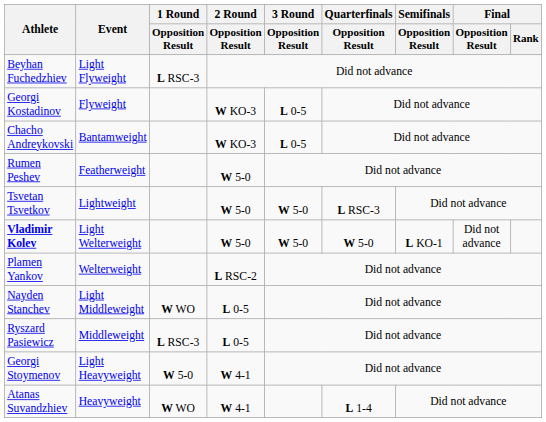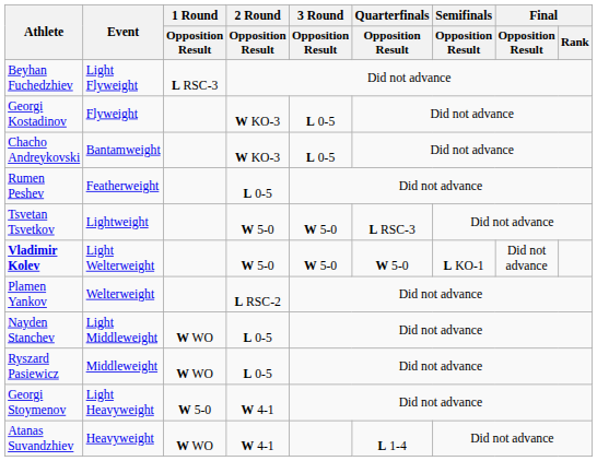 <table class="wikitable" style="font-size:90%">
 <tr>
 <th rowspan="2">Athlete</th>
 <th rowspan="2">Event</th>
 <th>1 Round</th>
 <th>2 Round</th>
 <th>3 Round</th>
 <th>Quarterfinals</th>
 <th>Semifinals</th>
 <th colspan=2>Final</th>
 </tr>
 <tr style="font-size:95%">
 <th>Opposition<br>Result</th>
 <th>Opposition<br>Result</th>
 <th>Opposition<br>Result</th>
 <th>Opposition<br>Result</th>
 <th>Opposition<br>Result</th>
 <th>Opposition<br>Result</th>
 <th>Rank</th>
 </tr>
 <tr align=center>
 <td align=left><a href='#'>Beyhan Fuchedzhiev</a></td>
 <td align=left><a href='#'>Light Flyweight</a></td>
 <td><br><strong>L</strong>  RSC-3</td>
 <td colspan=6>Did not advance</td>
 </tr>
 <tr align=center>
 <td align=left><a href='#'>Georgi Kostadinov</a></td>
 <td align=left><a href='#'>Flyweight</a></td>
 <td></td>
 <td><br><strong>W</strong> KO-3</td>
 <td><br><strong>L</strong> 0-5</td>
 <td colspan=4>Did not advance</td>
 </tr>
 <tr align=center>
 <td align=left><a href='#'>Chacho Andreykovski</a></td>
 <td align=left><a href='#'>Bantamweight</a></td>
 <td></td>
 <td><br><strong>W</strong> KO-3</td>
 <td><br><strong>L</strong> 0-5</td>
 <td colspan=5>Did not advance</td>
 </tr>
 <tr align=center>
 <td align=left><a href='#'>Rumen Peshev</a></td>
 <td align=left><a href='#'>Featherweight</a></td>
 <td></td>
-<td><br><strong>W</strong> 5-0</td>
+<td><br><strong>L</strong> 0-5</td>
 <td colspan=5>Did not advance</td>
 </tr>
 <tr align=center>
 <td align=left><a href='#'>Tsvetan Tsvetkov</a></td>
 <td align=left><a href='#'>Lightweight</a></td>
 <td></td>
 <td><br><strong>W</strong> 5-0</td>
 <td><br><strong>W</strong> 5-0</td>
 <td><br><strong>L</strong> RSC-3</td>
 <td colspan=4>Did not advance</td>
 </tr>
 <tr align=center>
 <td align=left><strong><a href='#'>Vladimir Kolev</a></strong></td>
 <td align=left><a href='#'>Light Welterweight</a></td>
 <td></td>
 <td><br><strong>W</strong> 5-0</td>
 <td><br><strong>W</strong> 5-0</td>
 <td><br><strong>W</strong> 5-0</td>
 <td><br><strong>L</strong> KO-1</td>
 <td>Did not advance</td>
 <td></td>
 </tr>
 <tr align=center>
 <td align=left><a href='#'>Plamen Yankov</a></td>
 <td align=left><a href='#'>Welterweight</a></td>
 <td></td>
 <td><br><strong>L</strong> RSC-2</td>
 <td colspan=5>Did not advance</td>
 </tr>
 <tr align=center>
 <td align=left><a href='#'>Nayden Stanchev</a></td>
 <td align=left><a href='#'>Light Middleweight</a></td>
 <td><br><strong>W</strong> WO</td>
 <td><br><strong>L</strong> 0-5</td>
 <td colspan=5>Did not advance</td>
 </tr>
 <tr align=center>
 <td align=left><a href='#'>Ryszard Pasiewicz</a></td>
 <td align=left><a href='#'>Middleweight</a></td>
-<td><br><strong>L</strong>  RSC-3</td>
+<td><br><strong>W</strong>  WO</td>
 <td><br><strong>L</strong>  0-5</td>
 <td colspan=5>Did not advance</td>
 </tr>
 <tr align=center>
 <td align=left><a href='#'>Georgi Stoymenov</a></td>
 <td align=left><a href='#'>Light Heavyweight</a></td>
 <td><br><strong>W</strong> 5-0</td>
 <td><br><strong>W</strong> 4-1</td>
 <td colspan=5>Did not advance</td>
 </tr>
 <tr align=center>
 <td align=left><a href='#'>Atanas Suvandzhiev</a></td>
 <td align=left><a href='#'>Heavyweight</a></td>
 <td><br><strong>W</strong> WO</td>
 <td><br><strong>W</strong> 4-1</td>
 <td></td>
 <td><br><strong>L</strong> 1-4</td>
 <td colspan=6>Did not advance</td>
 </tr>
 </table>
